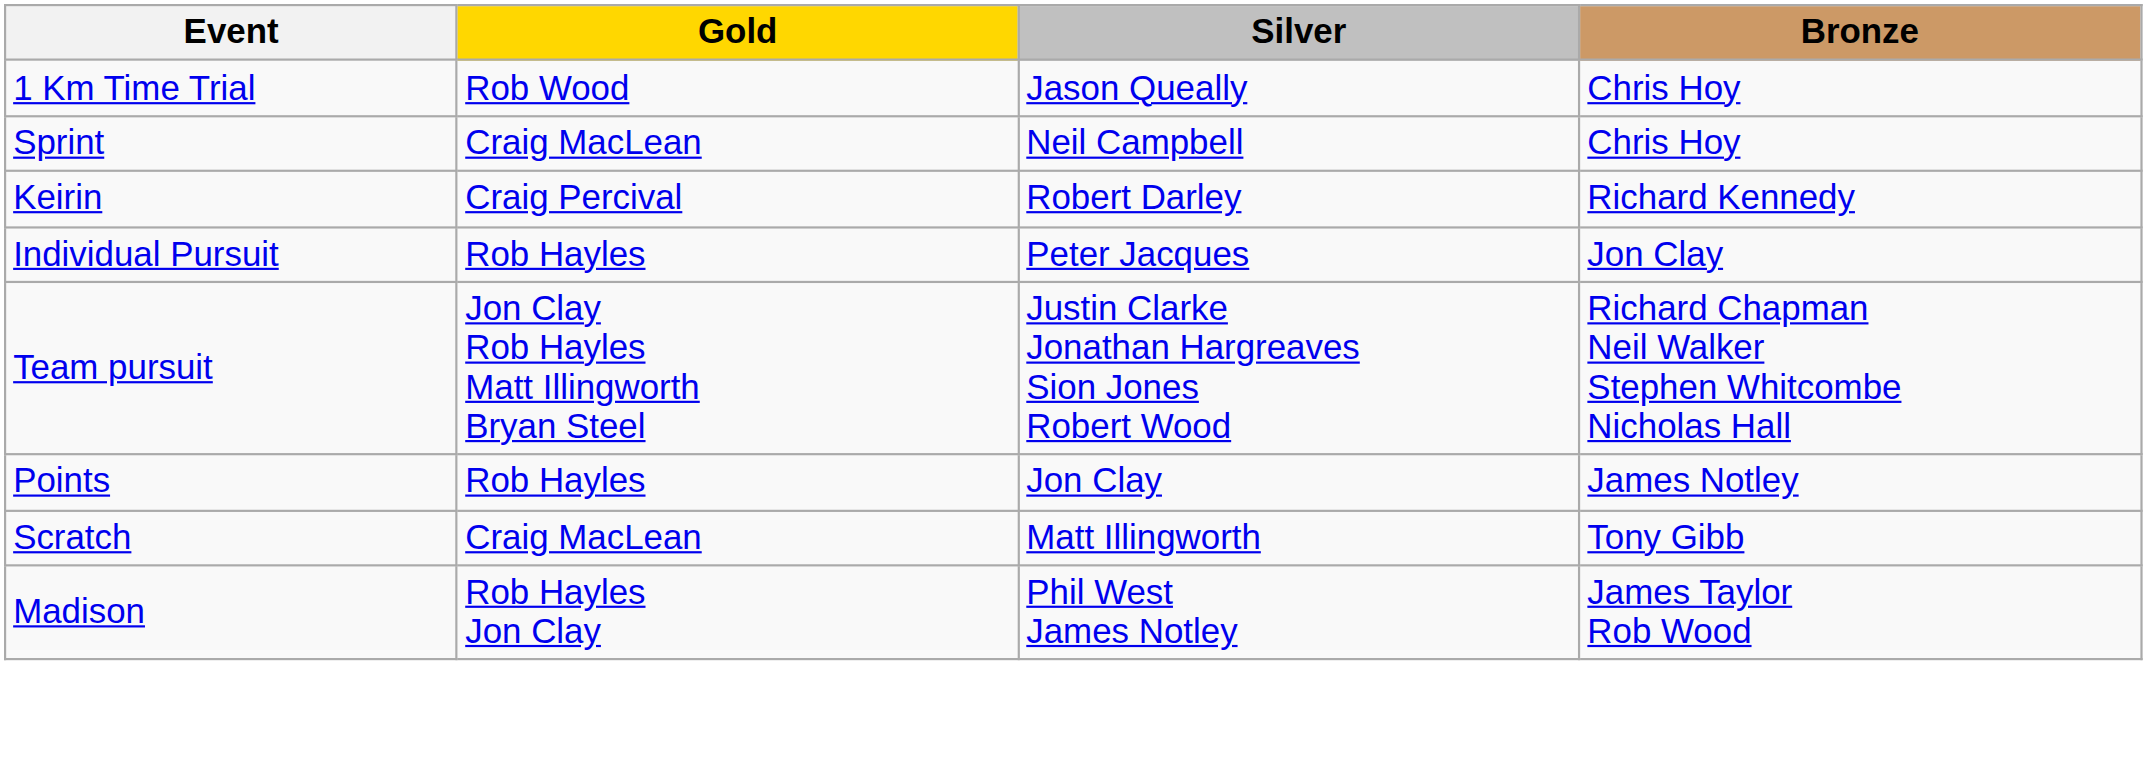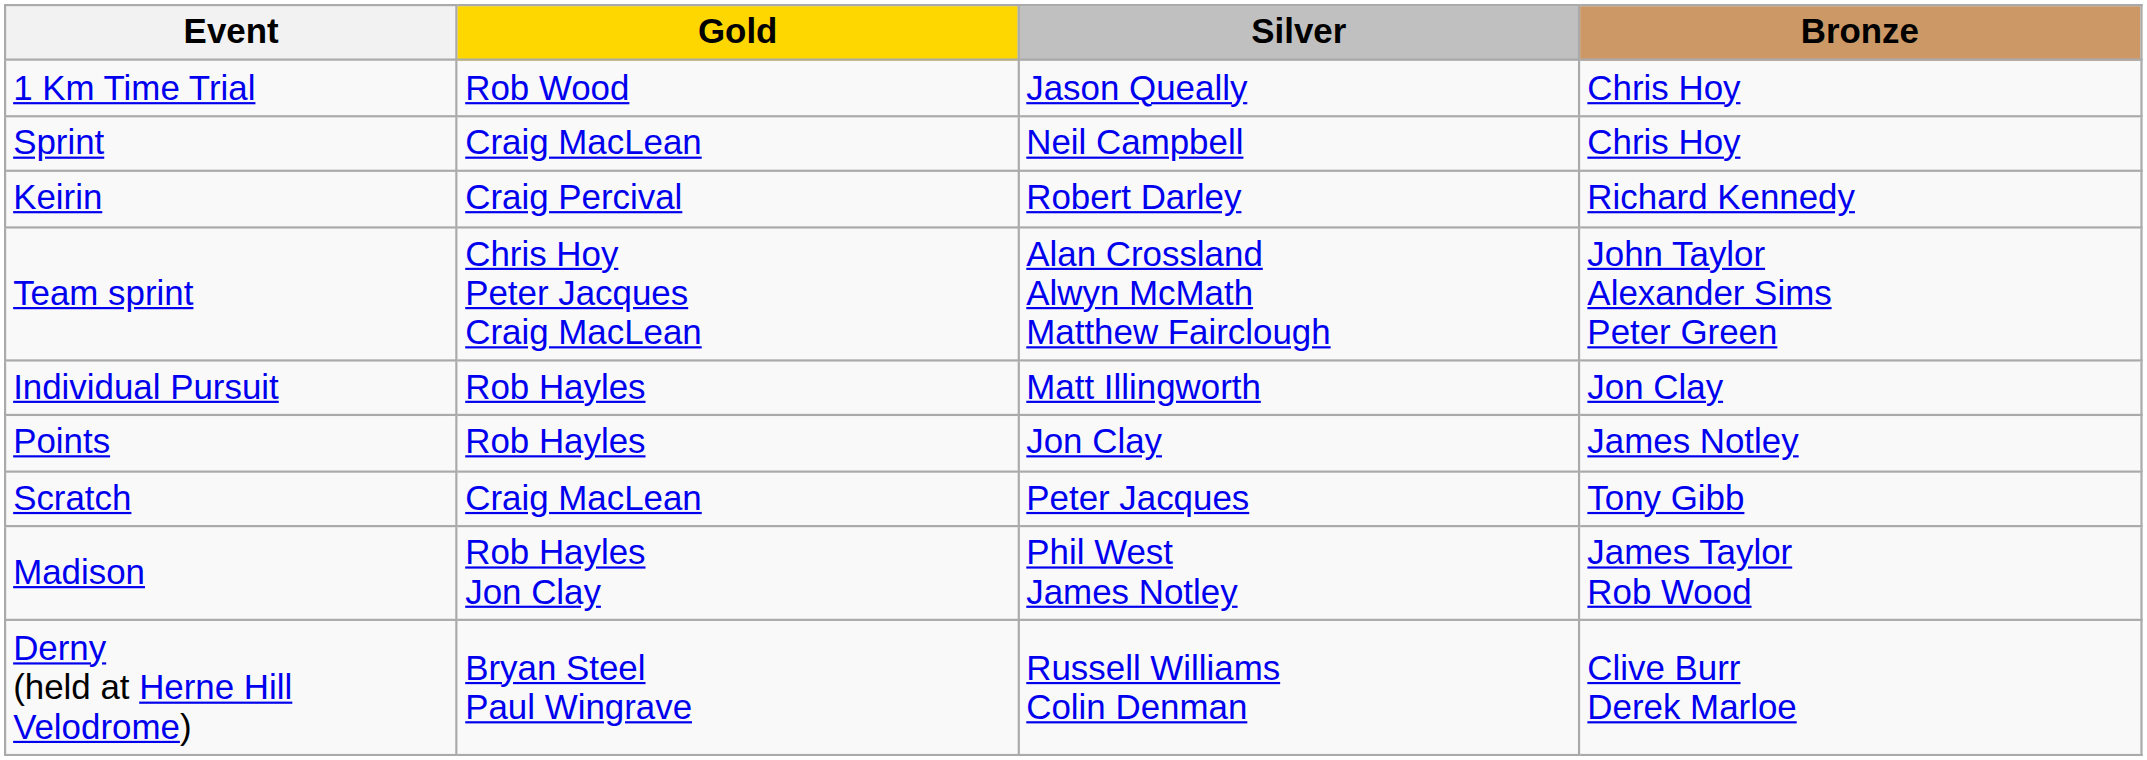 <table class="wikitable" style="font-size: 100%">
 <tr>
 <th width=200>Event</th>
 <th width=250 style="background-color: gold;">Gold</th>
 <th width=250 style="background-color: silver;">Silver</th>
 <th width=250 style="background-color: #cc9966;">Bronze</th>
 </tr>
 <tr>
 <td><a href='#'>1 Km Time Trial</a></td>
 <td><a href='#'>Rob Wood</a></td>
 <td><a href='#'>Jason Queally</a></td>
 <td><a href='#'>Chris Hoy</a></td>
 </tr>
 <tr>
 <td><a href='#'>Sprint</a></td>
 <td><a href='#'>Craig MacLean</a></td>
 <td><a href='#'>Neil Campbell</a></td>
 <td><a href='#'>Chris Hoy</a></td>
 </tr>
 <tr>
 <td><a href='#'>Keirin</a></td>
 <td><a href='#'>Craig Percival</a></td>
 <td><a href='#'>Robert Darley</a></td>
 <td><a href='#'>Richard Kennedy</a></td>
 </tr>
 <tr>
+<td><a href='#'>Team sprint</a></td>
+<td><a href='#'>Chris Hoy</a><br> <a href='#'>Peter Jacques</a><br><a href='#'>Craig MacLean</a></td>
+<td><a href='#'>Alan Crossland</a><br><a href='#'>Alwyn McMath</a><br><a href='#'>Matthew Fairclough</a></td>
+<td><a href='#'>John Taylor</a><br><a href='#'>Alexander Sims</a><br><a href='#'>Peter Green</a></td>
+</tr>
+<tr>
 <td><a href='#'>Individual Pursuit</a></td>
 <td><a href='#'>Rob Hayles</a></td>
-<td><a href='#'>Peter Jacques</a></td>
+<td><a href='#'>Matt Illingworth</a></td>
 <td><a href='#'>Jon Clay</a></td>
-</tr>
-<tr>
-<td><a href='#'>Team pursuit</a></td>
-<td><a href='#'>Jon Clay</a><br> <a href='#'>Rob Hayles</a><br> <a href='#'>Matt Illingworth</a> <br> <a href='#'>Bryan Steel</a></td>
-<td><a href='#'>Justin Clarke</a><br><a href='#'>Jonathan Hargreaves</a><br><a href='#'>Sion Jones</a><br><a href='#'>Robert Wood</a></td>
-<td><a href='#'>Richard Chapman</a><br><a href='#'>Neil Walker</a><br><a href='#'>Stephen Whitcombe</a><br><a href='#'>Nicholas Hall</a></td>
 </tr>
 <tr>
 <td><a href='#'>Points</a></td>
 <td><a href='#'>Rob Hayles</a></td>
 <td><a href='#'>Jon Clay</a></td>
 <td><a href='#'>James Notley</a></td>
 </tr>
 <tr>
 <td><a href='#'>Scratch</a></td>
 <td><a href='#'>Craig MacLean</a></td>
-<td><a href='#'>Matt Illingworth</a></td>
+<td><a href='#'>Peter Jacques</a></td>
 <td><a href='#'>Tony Gibb</a></td>
 </tr>
 <tr>
 <td><a href='#'>Madison</a></td>
 <td><a href='#'>Rob Hayles</a> <br> <a href='#'>Jon Clay</a></td>
 <td><a href='#'>Phil West</a><br> <a href='#'>James Notley</a></td>
 <td><a href='#'>James Taylor</a> <br> <a href='#'>Rob Wood</a></td>
 </tr>
+<tr>
+<td><a href='#'>Derny</a> <br>(held at <a href='#'>Herne Hill Velodrome</a>)</td>
+<td><a href='#'>Bryan Steel</a><br><a href='#'>Paul Wingrave</a></td>
+<td><a href='#'>Russell Williams</a><br><a href='#'>Colin Denman</a></td>
+<td><a href='#'>Clive Burr</a><br><a href='#'>Derek Marloe</a></td>
+</tr>
 </table>
